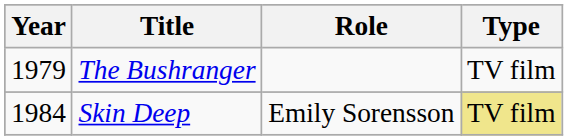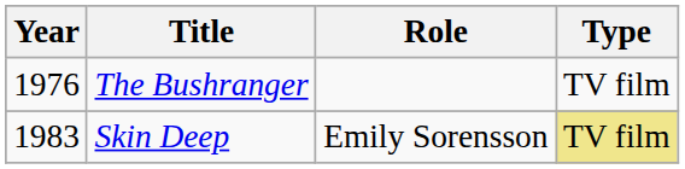 <table class="wikitable">
 <tr>
 <th>Year</th>
 <th>Title</th>
 <th>Role</th>
 <th>Type</th>
 </tr>
 <tr>
-<td>1979</td>
+<td>1976</td>
 <td><em><a href='#'>The Bushranger</a></em></td>
 <td></td>
 <td>TV film</td>
 </tr>
 <tr>
-<td>1984</td>
+<td>1983</td>
 <td><em><a href='#'>Skin Deep</a></em></td>
 <td>Emily Sorensson</td>
 <td style="background: khaki;">TV film</td>
 </tr>
 </table>
